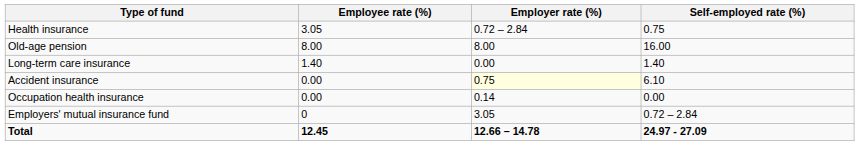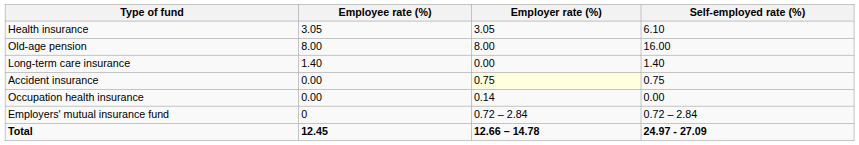 <table class="wikitable" style="width:80%;margin-left: auto; margin-right: auto; border: none;">
 <tr>
 <th>Type of fund</th>
 <th>Employee rate (%)</th>
 <th>Employer rate (%)</th>
 <th>Self-employed rate (%)</th>
 </tr>
 <tr>
 <td>Health insurance</td>
 <td>3.05</td>
-<td>0.72 – 2.84</td>
-<td>0.75</td>
+<td>3.05</td>
+<td>6.10</td>
 </tr>
 <tr>
 <td>Old-age pension</td>
 <td>8.00</td>
 <td>8.00</td>
 <td>16.00</td>
 </tr>
 <tr>
 <td>Long-term care insurance</td>
 <td>1.40</td>
 <td>0.00</td>
 <td>1.40</td>
 </tr>
 <tr>
 <td>Accident insurance</td>
 <td>0.00</td>
 <td style="background: lightyellow;">0.75</td>
-<td>6.10</td>
+<td>0.75</td>
 </tr>
 <tr>
 <td>Occupation health insurance</td>
 <td>0.00</td>
 <td>0.14</td>
 <td>0.00</td>
 </tr>
 <tr>
 <td>Employers' mutual insurance fund</td>
 <td>0</td>
-<td>3.05</td>
+<td>0.72 – 2.84</td>
 <td>0.72 – 2.84</td>
 </tr>
 <tr>
 <td><strong>Total</strong></td>
 <td><strong>12.45</strong></td>
 <td><strong>12.66 – 14.78</strong></td>
 <td><strong>24.97 - 27.09</strong></td>
 </tr>
 </table>
